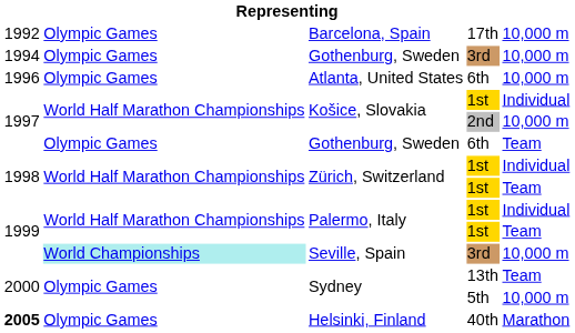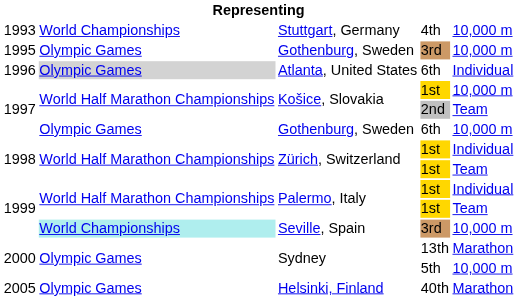 <table>
 <tr>
 <th colspan="5">Representing </th>
 </tr>
 <tr>
-<td>1992</td>
-<td><a href='#'>Olympic Games</a></td>
-<td><a href='#'>Barcelona, Spain</a></td>
-<td>17th</td>
+<td>1993</td>
+<td><a href='#'>World Championships</a></td>
+<td><a href='#'>Stuttgart</a>, Germany</td>
+<td>4th</td>
 <td><a href='#'>10,000 m</a></td>
 </tr>
 <tr>
-<td>1994</td>
+<td>1995</td>
 <td><a href='#'>Olympic Games</a></td>
 <td><a href='#'>Gothenburg</a>, Sweden</td>
 <td style="background:#c96;">3rd</td>
 <td><a href='#'>10,000 m</a></td>
 </tr>
 <tr>
 <td>1996</td>
-<td><a href='#'>Olympic Games</a></td>
+<td style="background: lightgrey;"><a href='#'>Olympic Games</a></td>
 <td><a href='#'>Atlanta</a>, United States</td>
 <td>6th</td>
-<td><a href='#'>10,000 m</a></td>
+<td><a href='#'>Individual</a></td>
 </tr>
 <tr>
 <td rowspan=3>1997</td>
 <td rowspan=2><a href='#'>World Half Marathon Championships</a></td>
 <td rowspan=2><a href='#'>Košice</a>, Slovakia</td>
 <td style="background:gold;">1st</td>
-<td><a href='#'>Individual</a></td>
+<td><a href='#'>10,000 m</a></td>
 </tr>
 <tr>
 <td style="background:silver;">2nd</td>
-<td><a href='#'>10,000 m</a></td>
+<td><a href='#'>Team</a></td>
 </tr>
 <tr>
 <td><a href='#'>Olympic Games</a></td>
 <td><a href='#'>Gothenburg</a>, Sweden</td>
 <td>6th</td>
-<td><a href='#'>Team</a></td>
+<td><a href='#'>10,000 m</a></td>
 </tr>
 <tr>
 <td rowspan=2>1998</td>
 <td rowspan=2><a href='#'>World Half Marathon Championships</a></td>
 <td rowspan=2><a href='#'>Zürich</a>, Switzerland</td>
 <td style="background:gold;">1st</td>
 <td><a href='#'>Individual</a></td>
 </tr>
 <tr>
 <td style="background:gold;">1st</td>
 <td><a href='#'>Team</a></td>
 </tr>
 <tr>
 <td rowspan=3>1999</td>
 <td rowspan=2><a href='#'>World Half Marathon Championships</a></td>
 <td rowspan=2><a href='#'>Palermo</a>, Italy</td>
 <td style="background:gold;">1st</td>
 <td><a href='#'>Individual</a></td>
 </tr>
 <tr>
 <td style="background:gold;">1st</td>
 <td><a href='#'>Team</a></td>
 </tr>
 <tr>
 <td style="background: paleturquoise;"><a href='#'>World Championships</a></td>
 <td><a href='#'>Seville</a>, Spain</td>
 <td style="background:#c96;">3rd</td>
 <td><a href='#'>10,000 m</a></td>
 </tr>
 <tr>
 <td rowspan=2>2000</td>
 <td rowspan=2><a href='#'>Olympic Games</a></td>
 <td rowspan=2>Sydney</td>
 <td>13th</td>
-<td><a href='#'>Team</a></td>
+<td><a href='#'>Marathon</a></td>
 </tr>
 <tr>
 <td>5th</td>
 <td><a href='#'>10,000 m</a></td>
 </tr>
 <tr>
-<td><strong>2005</strong></td>
+<td>2005</td>
 <td><a href='#'>Olympic Games</a></td>
 <td><a href='#'>Helsinki, Finland</a></td>
 <td>40th</td>
 <td><a href='#'>Marathon</a></td>
 </tr>
 </table>
